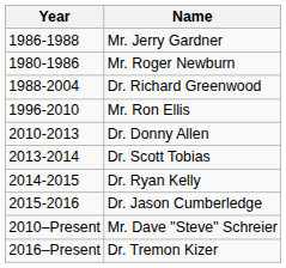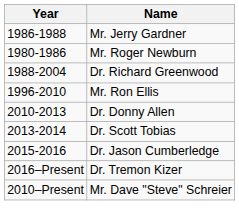 <table class="wikitable">
 <tr>
 <th>Year</th>
 <th>Name</th>
 </tr>
 <tr>
 <td>1986-1988</td>
 <td>Mr. Jerry Gardner</td>
 </tr>
 <tr>
 <td>1980-1986</td>
 <td>Mr. Roger Newburn</td>
 </tr>
 <tr>
 <td>1988-2004</td>
 <td>Dr. Richard Greenwood</td>
 </tr>
 <tr>
 <td>1996-2010</td>
 <td>Mr. Ron Ellis</td>
 </tr>
 <tr>
 <td>2010-2013</td>
 <td>Dr. Donny Allen</td>
 </tr>
 <tr>
 <td>2013-2014</td>
 <td>Dr. Scott Tobias</td>
 </tr>
 <tr>
-<td>2014-2015</td>
-<td>Dr. Ryan Kelly</td>
+<td>2015-2016</td>
+<td>Dr. Jason Cumberledge</td>
 </tr>
 <tr>
-<td>2015-2016</td>
-<td>Dr. Jason Cumberledge</td>
+<td>2016–Present</td>
+<td>Dr. Tremon Kizer</td>
 </tr>
 <tr>
 <td>2010–Present</td>
 <td>Mr. Dave "Steve" Schreier</td>
 </tr>
-<tr>
-<td>2016–Present</td>
-<td>Dr. Tremon Kizer</td>
-</tr>
 </table>
